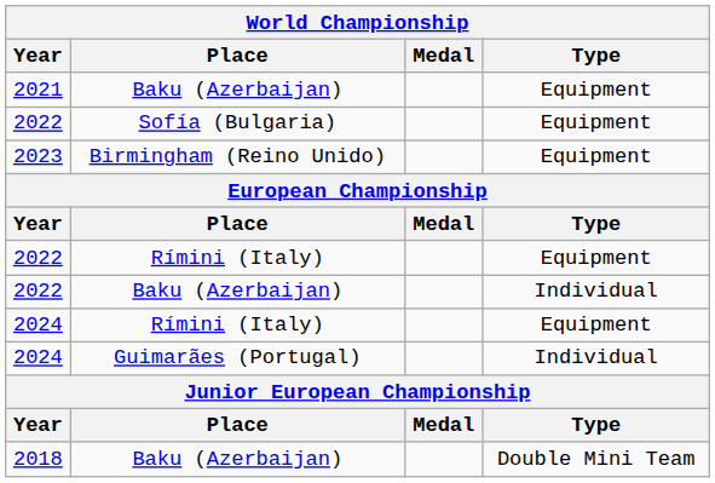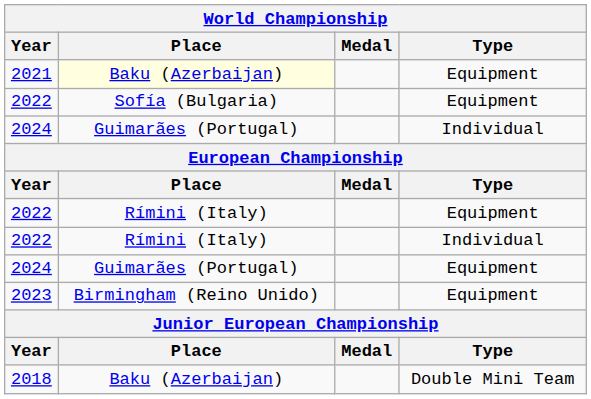 <table class="wikitable center col2izq" style="text-align:center;width:445px;">
 <tr>
 <th colspan="4"><a href='#'>World Championship</a></th>
 </tr>
 <tr>
 <th>Year</th>
 <th>Place</th>
 <th>Medal</th>
 <th>Type</th>
 </tr>
 <tr>
 <td><a href='#'>2021</a></td>
-<td><a href='#'>Baku</a> (<a href='#'>Azerbaijan</a>)</td>
+<td style="background: lightyellow;"><a href='#'>Baku</a> (<a href='#'>Azerbaijan</a>)</td>
 <td></td>
 <td>Equipment</td>
 </tr>
 <tr>
 <td><a href='#'>2022</a></td>
 <td><a href='#'>Sofía</a> (Bulgaria)</td>
 <td></td>
 <td>Equipment</td>
 </tr>
 <tr>
-<td><a href='#'>2023</a></td>
-<td><a href='#'>Birmingham</a> (Reino Unido)</td>
+<td><a href='#'>2024</a></td>
+<td><a href='#'>Guimarães</a> (Portugal)</td>
 <td></td>
-<td>Equipment</td>
+<td>Individual</td>
 </tr>
 <tr>
 <th colspan="4"><a href='#'>European Championship</a></th>
 </tr>
 <tr>
 <th>Year</th>
 <th>Place</th>
 <th>Medal</th>
 <th>Type</th>
 </tr>
 <tr>
 <td><a href='#'>2022</a></td>
 <td><a href='#'>Rímini</a> (Italy)</td>
 <td></td>
 <td>Equipment</td>
 </tr>
 <tr>
 <td><a href='#'>2022</a></td>
-<td><a href='#'>Baku</a> (<a href='#'>Azerbaijan</a>)</td>
+<td><a href='#'>Rímini</a> (Italy)</td>
 <td></td>
 <td>Individual</td>
 </tr>
 <tr>
 <td><a href='#'>2024</a></td>
-<td><a href='#'>Rímini</a> (Italy)</td>
+<td><a href='#'>Guimarães</a> (Portugal)</td>
 <td></td>
 <td>Equipment</td>
 </tr>
 <tr>
-<td><a href='#'>2024</a></td>
-<td><a href='#'>Guimarães</a> (Portugal)</td>
+<td><a href='#'>2023</a></td>
+<td><a href='#'>Birmingham</a> (Reino Unido)</td>
 <td></td>
-<td>Individual</td>
+<td>Equipment</td>
 </tr>
 <tr>
 <th colspan="4"><a href='#'>Junior European Championship</a></th>
 </tr>
 <tr>
 <th>Year</th>
 <th>Place</th>
 <th>Medal</th>
 <th>Type</th>
 </tr>
 <tr>
 <td><a href='#'>2018</a></td>
 <td><a href='#'>Baku</a> (<a href='#'>Azerbaijan</a>)</td>
 <td></td>
 <td>Double Mini Team</td>
 </tr>
 </table>
